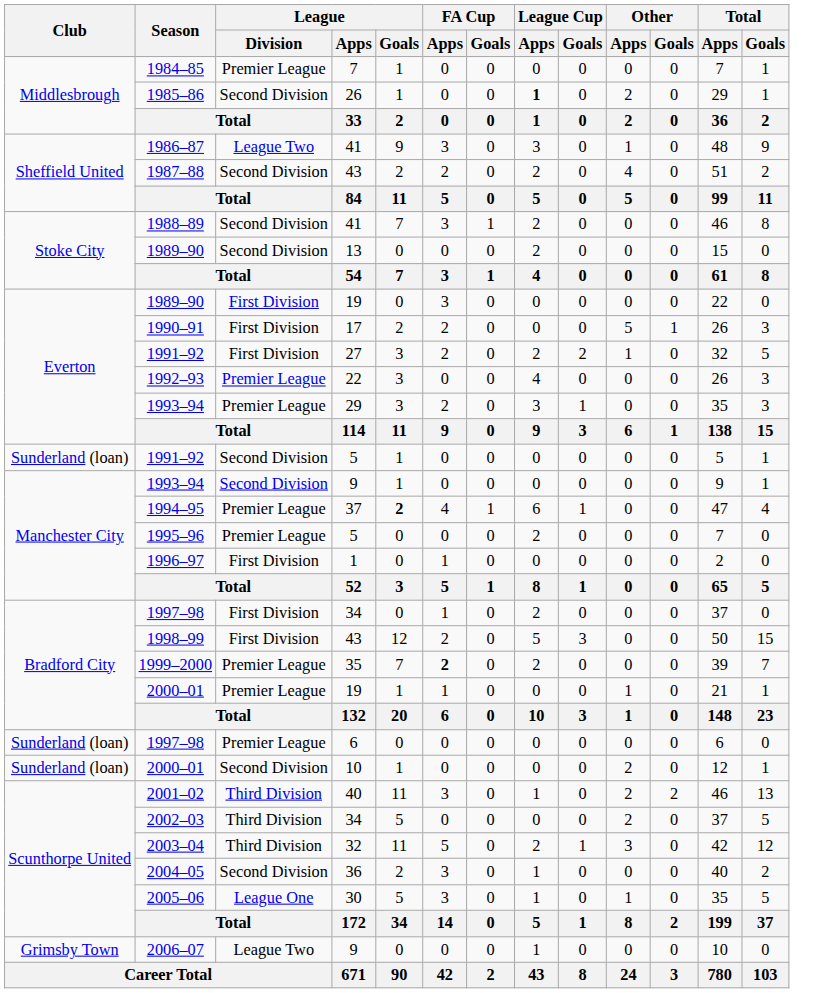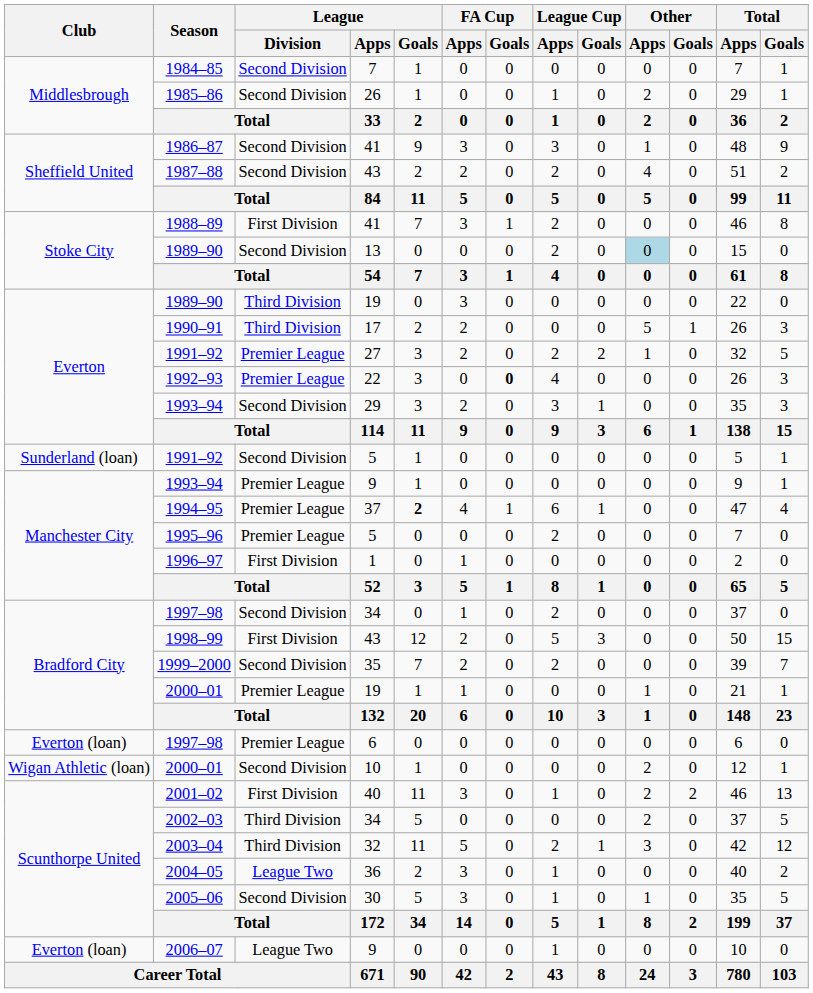 <table class="wikitable" style="text-align: center;">
 <tr>
 <th rowspan="2">Club</th>
 <th rowspan="2">Season</th>
 <th colspan="3">League</th>
 <th colspan="2">FA Cup</th>
 <th colspan="2">League Cup</th>
 <th colspan="2">Other</th>
 <th colspan="2">Total</th>
 </tr>
 <tr>
 <th>Division</th>
 <th>Apps</th>
 <th>Goals</th>
 <th>Apps</th>
 <th>Goals</th>
 <th>Apps</th>
 <th>Goals</th>
 <th>Apps</th>
 <th>Goals</th>
 <th>Apps</th>
 <th>Goals</th>
 </tr>
 <tr>
 <td rowspan="3"><a href='#'>Middlesbrough</a></td>
 <td><a href='#'>1984–85</a></td>
-<td>Premier League</td>
+<td><a href='#'>Second Division</a></td>
 <td>7</td>
 <td>1</td>
 <td>0</td>
 <td>0</td>
 <td>0</td>
 <td>0</td>
 <td>0</td>
 <td>0</td>
 <td>7</td>
 <td>1</td>
 </tr>
 <tr>
 <td><a href='#'>1985–86</a></td>
 <td>Second Division</td>
 <td>26</td>
 <td>1</td>
 <td>0</td>
 <td>0</td>
-<td><strong>1</strong></td>
+<td>1</td>
 <td>0</td>
 <td>2</td>
 <td>0</td>
 <td>29</td>
 <td>1</td>
 </tr>
 <tr>
 <th colspan="2">Total</th>
 <th>33</th>
 <th>2</th>
 <th>0</th>
 <th>0</th>
 <th>1</th>
 <th>0</th>
 <th>2</th>
 <th>0</th>
 <th>36</th>
 <th>2</th>
 </tr>
 <tr>
 <td rowspan="3"><a href='#'>Sheffield United</a></td>
 <td><a href='#'>1986–87</a></td>
-<td><a href='#'>League Two</a></td>
+<td>Second Division</td>
 <td>41</td>
 <td>9</td>
 <td>3</td>
 <td>0</td>
 <td>3</td>
 <td>0</td>
 <td>1</td>
 <td>0</td>
 <td>48</td>
 <td>9</td>
 </tr>
 <tr>
 <td><a href='#'>1987–88</a></td>
 <td>Second Division</td>
 <td>43</td>
 <td>2</td>
 <td>2</td>
 <td>0</td>
 <td>2</td>
 <td>0</td>
 <td>4</td>
 <td>0</td>
 <td>51</td>
 <td>2</td>
 </tr>
 <tr>
 <th colspan="2">Total</th>
 <th>84</th>
 <th>11</th>
 <th>5</th>
 <th>0</th>
 <th>5</th>
 <th>0</th>
 <th>5</th>
 <th>0</th>
 <th>99</th>
 <th>11</th>
 </tr>
 <tr>
 <td rowspan="3"><a href='#'>Stoke City</a></td>
 <td><a href='#'>1988–89</a></td>
-<td>Second Division</td>
+<td>First Division</td>
 <td>41</td>
 <td>7</td>
 <td>3</td>
 <td>1</td>
 <td>2</td>
 <td>0</td>
 <td>0</td>
 <td>0</td>
 <td>46</td>
 <td>8</td>
 </tr>
 <tr>
 <td><a href='#'>1989–90</a></td>
 <td>Second Division</td>
 <td>13</td>
 <td>0</td>
 <td>0</td>
 <td>0</td>
 <td>2</td>
 <td>0</td>
-<td>0</td>
+<td style="background: lightblue;">0</td>
 <td>0</td>
 <td>15</td>
 <td>0</td>
 </tr>
 <tr>
 <th colspan="2">Total</th>
 <th>54</th>
 <th>7</th>
 <th>3</th>
 <th>1</th>
 <th>4</th>
 <th>0</th>
 <th>0</th>
 <th>0</th>
 <th>61</th>
 <th>8</th>
 </tr>
 <tr>
 <td rowspan="6"><a href='#'>Everton</a></td>
 <td><a href='#'>1989–90</a></td>
-<td><a href='#'>First Division</a></td>
+<td><a href='#'>Third Division</a></td>
 <td>19</td>
 <td>0</td>
 <td>3</td>
 <td>0</td>
 <td>0</td>
 <td>0</td>
 <td>0</td>
 <td>0</td>
 <td>22</td>
 <td>0</td>
 </tr>
 <tr>
 <td><a href='#'>1990–91</a></td>
-<td>First Division</td>
+<td><a href='#'>Third Division</a></td>
 <td>17</td>
 <td>2</td>
 <td>2</td>
 <td>0</td>
 <td>0</td>
 <td>0</td>
 <td>5</td>
 <td>1</td>
 <td>26</td>
 <td>3</td>
 </tr>
 <tr>
 <td><a href='#'>1991–92</a></td>
-<td>First Division</td>
+<td><a href='#'>Premier League</a></td>
 <td>27</td>
 <td>3</td>
 <td>2</td>
 <td>0</td>
 <td>2</td>
 <td>2</td>
 <td>1</td>
 <td>0</td>
 <td>32</td>
 <td>5</td>
 </tr>
 <tr>
 <td><a href='#'>1992–93</a></td>
 <td><a href='#'>Premier League</a></td>
 <td>22</td>
 <td>3</td>
 <td>0</td>
-<td>0</td>
+<td><strong>0</strong></td>
 <td>4</td>
 <td>0</td>
 <td>0</td>
 <td>0</td>
 <td>26</td>
 <td>3</td>
 </tr>
 <tr>
 <td><a href='#'>1993–94</a></td>
-<td>Premier League</td>
+<td>Second Division</td>
 <td>29</td>
 <td>3</td>
 <td>2</td>
 <td>0</td>
 <td>3</td>
 <td>1</td>
 <td>0</td>
 <td>0</td>
 <td>35</td>
 <td>3</td>
 </tr>
 <tr>
 <th colspan="2">Total</th>
 <th>114</th>
 <th>11</th>
 <th>9</th>
 <th>0</th>
 <th>9</th>
 <th>3</th>
 <th>6</th>
 <th>1</th>
 <th>138</th>
 <th>15</th>
 </tr>
 <tr>
 <td><a href='#'>Sunderland</a> (loan)</td>
 <td><a href='#'>1991–92</a></td>
 <td>Second Division</td>
 <td>5</td>
 <td>1</td>
 <td>0</td>
 <td>0</td>
 <td>0</td>
 <td>0</td>
 <td>0</td>
 <td>0</td>
 <td>5</td>
 <td>1</td>
 </tr>
 <tr>
 <td rowspan="5"><a href='#'>Manchester City</a></td>
 <td><a href='#'>1993–94</a></td>
-<td><a href='#'>Second Division</a></td>
+<td>Premier League</td>
 <td>9</td>
 <td>1</td>
 <td>0</td>
 <td>0</td>
 <td>0</td>
 <td>0</td>
 <td>0</td>
 <td>0</td>
 <td>9</td>
 <td>1</td>
 </tr>
 <tr>
 <td><a href='#'>1994–95</a></td>
 <td>Premier League</td>
 <td>37</td>
 <td><strong>2</strong></td>
 <td>4</td>
 <td>1</td>
 <td>6</td>
 <td>1</td>
 <td>0</td>
 <td>0</td>
 <td>47</td>
 <td>4</td>
 </tr>
 <tr>
 <td><a href='#'>1995–96</a></td>
 <td>Premier League</td>
 <td>5</td>
 <td>0</td>
 <td>0</td>
 <td>0</td>
 <td>2</td>
 <td>0</td>
 <td>0</td>
 <td>0</td>
 <td>7</td>
 <td>0</td>
 </tr>
 <tr>
 <td><a href='#'>1996–97</a></td>
 <td>First Division</td>
 <td>1</td>
 <td>0</td>
 <td>1</td>
 <td>0</td>
 <td>0</td>
 <td>0</td>
 <td>0</td>
 <td>0</td>
 <td>2</td>
 <td>0</td>
 </tr>
 <tr>
 <th colspan="2">Total</th>
 <th>52</th>
 <th>3</th>
 <th>5</th>
 <th>1</th>
 <th>8</th>
 <th>1</th>
 <th>0</th>
 <th>0</th>
 <th>65</th>
 <th>5</th>
 </tr>
 <tr>
 <td rowspan="5"><a href='#'>Bradford City</a></td>
 <td><a href='#'>1997–98</a></td>
-<td>First Division</td>
+<td>Second Division</td>
 <td>34</td>
 <td>0</td>
 <td>1</td>
 <td>0</td>
 <td>2</td>
 <td>0</td>
 <td>0</td>
 <td>0</td>
 <td>37</td>
 <td>0</td>
 </tr>
 <tr>
 <td><a href='#'>1998–99</a></td>
 <td>First Division</td>
 <td>43</td>
 <td>12</td>
 <td>2</td>
 <td>0</td>
 <td>5</td>
 <td>3</td>
 <td>0</td>
 <td>0</td>
 <td>50</td>
 <td>15</td>
 </tr>
 <tr>
 <td><a href='#'>1999–2000</a></td>
-<td>Premier League</td>
+<td>Second Division</td>
 <td>35</td>
 <td>7</td>
-<td><strong>2</strong></td>
+<td>2</td>
 <td>0</td>
 <td>2</td>
 <td>0</td>
 <td>0</td>
 <td>0</td>
 <td>39</td>
 <td>7</td>
 </tr>
 <tr>
 <td><a href='#'>2000–01</a></td>
 <td>Premier League</td>
 <td>19</td>
 <td>1</td>
 <td>1</td>
 <td>0</td>
 <td>0</td>
 <td>0</td>
 <td>1</td>
 <td>0</td>
 <td>21</td>
 <td>1</td>
 </tr>
 <tr>
 <th colspan="2">Total</th>
 <th>132</th>
 <th>20</th>
 <th>6</th>
 <th>0</th>
 <th>10</th>
 <th>3</th>
 <th>1</th>
 <th>0</th>
 <th>148</th>
 <th>23</th>
 </tr>
 <tr>
-<td><a href='#'>Sunderland</a> (loan)</td>
+<td><a href='#'>Everton</a> (loan)</td>
 <td><a href='#'>1997–98</a></td>
 <td>Premier League</td>
 <td>6</td>
 <td>0</td>
 <td>0</td>
 <td>0</td>
 <td>0</td>
 <td>0</td>
 <td>0</td>
 <td>0</td>
 <td>6</td>
 <td>0</td>
 </tr>
 <tr>
-<td><a href='#'>Sunderland</a> (loan)</td>
+<td><a href='#'>Wigan Athletic</a> (loan)</td>
 <td><a href='#'>2000–01</a></td>
 <td>Second Division</td>
 <td>10</td>
 <td>1</td>
 <td>0</td>
 <td>0</td>
 <td>0</td>
 <td>0</td>
 <td>2</td>
 <td>0</td>
 <td>12</td>
 <td>1</td>
 </tr>
 <tr>
 <td rowspan="6"><a href='#'>Scunthorpe United</a></td>
 <td><a href='#'>2001–02</a></td>
-<td><a href='#'>Third Division</a></td>
+<td>First Division</td>
 <td>40</td>
 <td>11</td>
 <td>3</td>
 <td>0</td>
 <td>1</td>
 <td>0</td>
 <td>2</td>
 <td>2</td>
 <td>46</td>
 <td>13</td>
 </tr>
 <tr>
 <td><a href='#'>2002–03</a></td>
 <td>Third Division</td>
 <td>34</td>
 <td>5</td>
 <td>0</td>
 <td>0</td>
 <td>0</td>
 <td>0</td>
 <td>2</td>
 <td>0</td>
 <td>37</td>
 <td>5</td>
 </tr>
 <tr>
 <td><a href='#'>2003–04</a></td>
 <td>Third Division</td>
 <td>32</td>
 <td>11</td>
 <td>5</td>
 <td>0</td>
 <td>2</td>
 <td>1</td>
 <td>3</td>
 <td>0</td>
 <td>42</td>
 <td>12</td>
 </tr>
 <tr>
 <td><a href='#'>2004–05</a></td>
-<td>Second Division</td>
+<td><a href='#'>League Two</a></td>
 <td>36</td>
 <td>2</td>
 <td>3</td>
 <td>0</td>
 <td>1</td>
 <td>0</td>
 <td>0</td>
 <td>0</td>
 <td>40</td>
 <td>2</td>
 </tr>
 <tr>
 <td><a href='#'>2005–06</a></td>
-<td><a href='#'>League One</a></td>
+<td>Second Division</td>
 <td>30</td>
 <td>5</td>
 <td>3</td>
 <td>0</td>
 <td>1</td>
 <td>0</td>
 <td>1</td>
 <td>0</td>
 <td>35</td>
 <td>5</td>
 </tr>
 <tr>
 <th colspan="2">Total</th>
 <th>172</th>
 <th>34</th>
 <th>14</th>
 <th>0</th>
 <th>5</th>
 <th>1</th>
 <th>8</th>
 <th>2</th>
 <th>199</th>
 <th>37</th>
 </tr>
 <tr>
-<td><a href='#'>Grimsby Town</a></td>
+<td><a href='#'>Everton</a> (loan)</td>
 <td><a href='#'>2006–07</a></td>
 <td>League Two</td>
 <td>9</td>
 <td>0</td>
 <td>0</td>
 <td>0</td>
 <td>1</td>
 <td>0</td>
 <td>0</td>
 <td>0</td>
 <td>10</td>
 <td>0</td>
 </tr>
 <tr>
 <th colspan="3">Career Total</th>
 <th>671</th>
 <th>90</th>
 <th>42</th>
 <th>2</th>
 <th>43</th>
 <th>8</th>
 <th>24</th>
 <th>3</th>
 <th>780</th>
 <th>103</th>
 </tr>
 </table>
